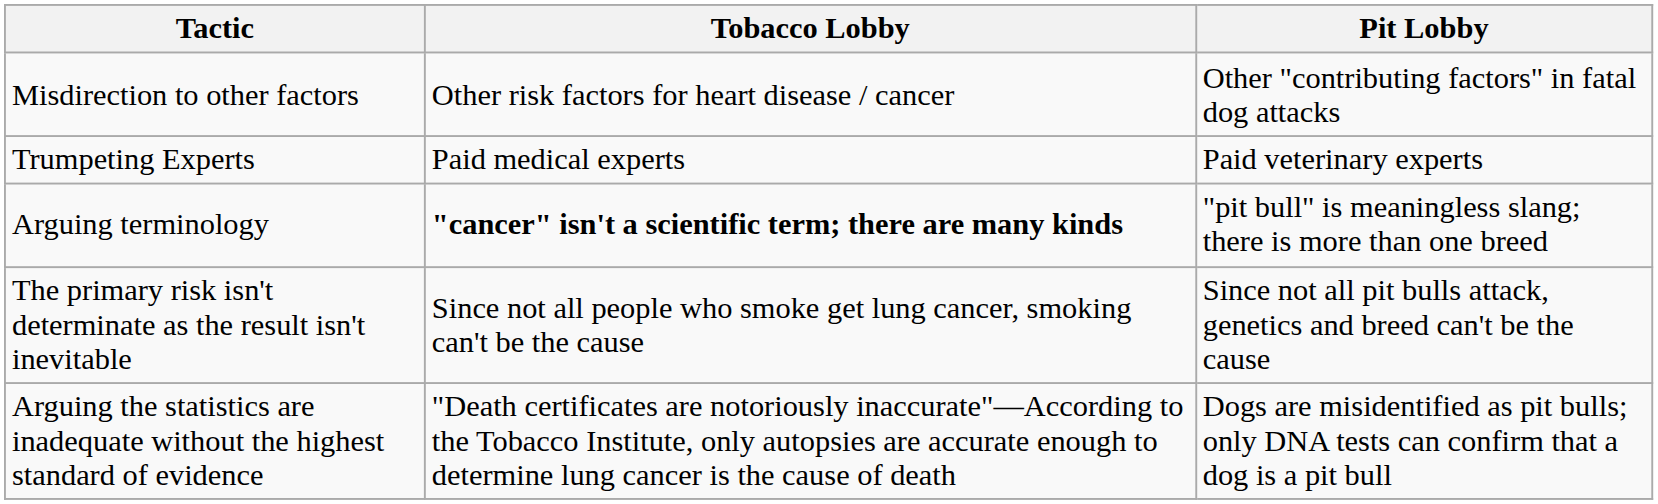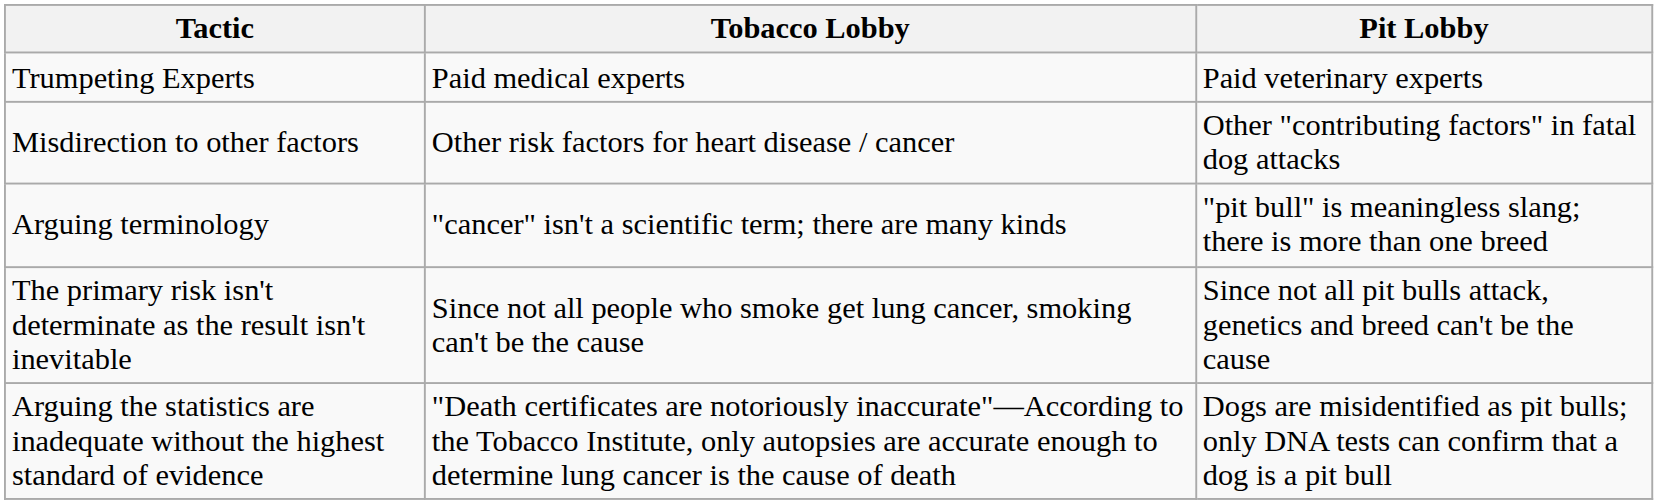 <table class="wikitable">
 <tr>
 <th>Tactic</th>
 <th>Tobacco Lobby</th>
 <th>Pit Lobby</th>
 </tr>
 <tr>
+<td>Trumpeting Experts</td>
+<td>Paid medical experts</td>
+<td>Paid veterinary experts</td>
+</tr>
+<tr>
 <td>Misdirection to other factors</td>
 <td>Other risk factors for heart disease / cancer</td>
 <td>Other "contributing factors" in fatal dog attacks</td>
 </tr>
 <tr>
-<td>Trumpeting Experts</td>
-<td>Paid medical experts</td>
-<td>Paid veterinary experts</td>
-</tr>
-<tr>
 <td>Arguing terminology</td>
-<td><strong>"cancer" isn't a scientific term; there are many kinds</strong></td>
+<td>"cancer" isn't a scientific term; there are many kinds</td>
 <td>"pit bull" is meaningless slang; there is more than one breed</td>
 </tr>
 <tr>
 <td>The primary risk isn't determinate as the result isn't inevitable</td>
 <td>Since not all people who smoke get lung cancer, smoking can't be the cause</td>
 <td>Since not all pit bulls attack, genetics and breed can't be the cause</td>
 </tr>
 <tr>
 <td>Arguing the statistics are inadequate without the highest standard of evidence</td>
 <td>"Death certificates are notoriously inaccurate"—According to the Tobacco Institute, only autopsies are accurate enough to determine lung cancer is the cause of death</td>
 <td>Dogs are misidentified as pit bulls; only DNA tests can confirm that a dog is a pit bull</td>
 </tr>
 </table>
